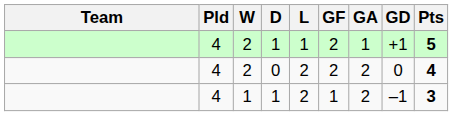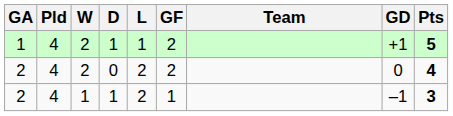 <table class="wikitable" style="text-align:center;">
 <tr>
-<th width=180>Team</th>
+<th width=20>GA</th>
 <th width=20>Pld</th>
 <th width=20>W</th>
 <th width=20>D</th>
 <th width=20>L</th>
 <th width=20>GF</th>
-<th width=20>GA</th>
+<th width=180>Team</th>
 <th width=20>GD</th>
 <th width=20>Pts</th>
 </tr>
 <tr bgcolor="ccffcc">
-<td align="left"></td>
+<td>1</td>
 <td>4</td>
 <td>2</td>
 <td>1</td>
 <td>1</td>
 <td>2</td>
-<td>1</td>
+<td align="left"></td>
 <td>+1</td>
 <td><strong>5</strong></td>
 </tr>
 <tr>
-<td align="left"></td>
+<td>2</td>
 <td>4</td>
 <td>2</td>
 <td>0</td>
 <td>2</td>
 <td>2</td>
-<td>2</td>
+<td align="left"></td>
 <td>0</td>
 <td><strong>4</strong></td>
 </tr>
 <tr>
-<td align="left"></td>
+<td>2</td>
 <td>4</td>
 <td>1</td>
 <td>1</td>
 <td>2</td>
 <td>1</td>
-<td>2</td>
+<td align="left"></td>
 <td>–1</td>
 <td><strong>3</strong></td>
 </tr>
 </table>
